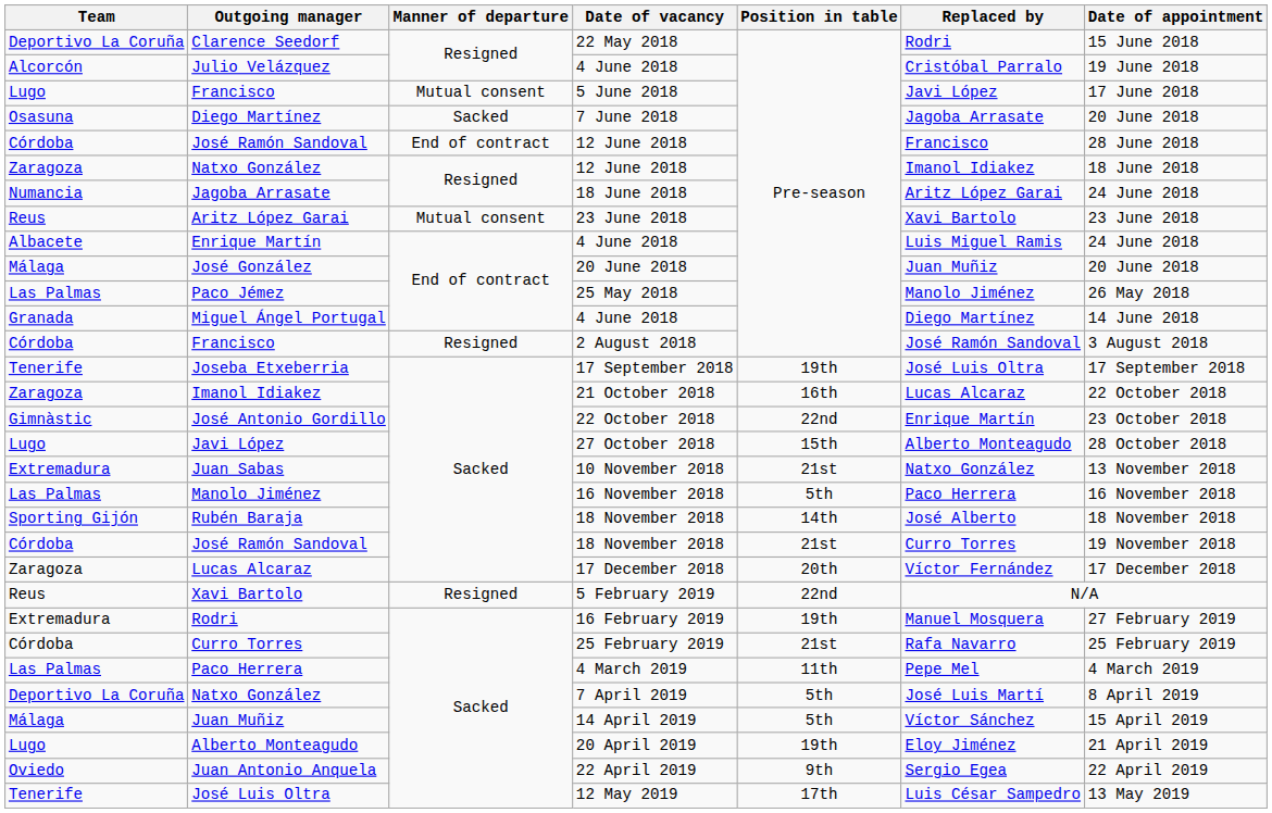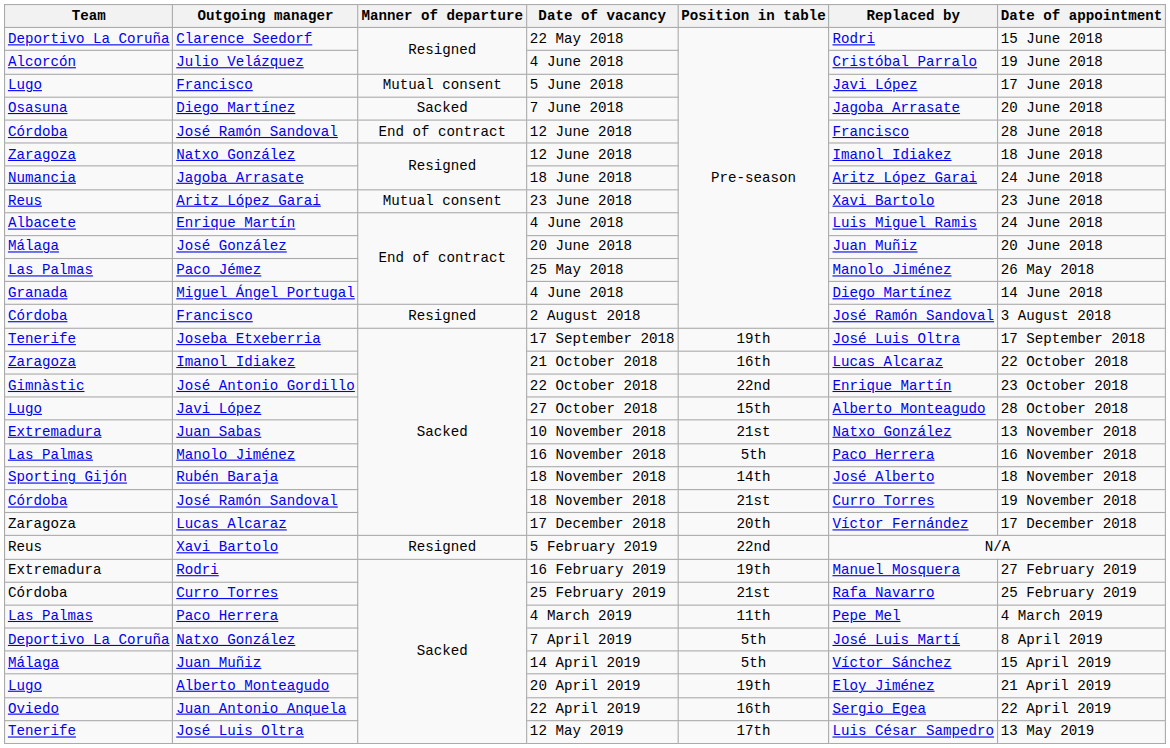 <table class="wikitable sortable">
 <tr>
 <th>Team</th>
 <th>Outgoing manager</th>
 <th>Manner of departure</th>
 <th>Date of vacancy</th>
 <th>Position in table</th>
 <th>Replaced by</th>
 <th>Date of appointment</th>
 </tr>
 <tr>
 <td><a href='#'>Deportivo La Coruña</a></td>
 <td> <a href='#'>Clarence Seedorf</a></td>
 <td rowspan=2 align=center>Resigned</td>
 <td>22 May 2018</td>
 <td align=center rowspan=13>Pre-season</td>
 <td> <a href='#'>Rodri</a></td>
 <td>15 June 2018</td>
 </tr>
 <tr>
 <td><a href='#'>Alcorcón</a></td>
 <td> <a href='#'>Julio Velázquez</a></td>
 <td>4 June 2018</td>
 <td> <a href='#'>Cristóbal Parralo</a></td>
 <td>19 June 2018</td>
 </tr>
 <tr>
 <td><a href='#'>Lugo</a></td>
 <td> <a href='#'>Francisco</a></td>
 <td align=center>Mutual consent</td>
 <td>5 June 2018</td>
 <td> <a href='#'>Javi López</a></td>
 <td>17 June 2018</td>
 </tr>
 <tr>
 <td><a href='#'>Osasuna</a></td>
 <td> <a href='#'>Diego Martínez</a></td>
 <td align=center>Sacked</td>
 <td>7 June 2018</td>
 <td> <a href='#'>Jagoba Arrasate</a></td>
 <td>20 June 2018</td>
 </tr>
 <tr>
 <td><a href='#'>Córdoba</a></td>
 <td> <a href='#'>José Ramón Sandoval</a></td>
 <td align=center>End of contract</td>
 <td>12 June 2018</td>
 <td> <a href='#'>Francisco</a></td>
 <td>28 June 2018</td>
 </tr>
 <tr>
 <td><a href='#'>Zaragoza</a></td>
 <td> <a href='#'>Natxo González</a></td>
 <td rowspan=2 align=center>Resigned</td>
 <td>12 June 2018</td>
 <td> <a href='#'>Imanol Idiakez</a></td>
 <td>18 June 2018</td>
 </tr>
 <tr>
 <td><a href='#'>Numancia</a></td>
 <td> <a href='#'>Jagoba Arrasate</a></td>
 <td>18 June 2018</td>
 <td> <a href='#'>Aritz López Garai</a></td>
 <td>24 June 2018</td>
 </tr>
 <tr>
 <td><a href='#'>Reus</a></td>
 <td> <a href='#'>Aritz López Garai</a></td>
 <td align=center>Mutual consent</td>
 <td>23 June 2018</td>
 <td> <a href='#'>Xavi Bartolo</a></td>
 <td>23 June 2018</td>
 </tr>
 <tr>
 <td><a href='#'>Albacete</a></td>
 <td> <a href='#'>Enrique Martín</a></td>
 <td rowspan=4 align=center>End of contract</td>
 <td>4 June 2018</td>
 <td> <a href='#'>Luis Miguel Ramis</a></td>
 <td>24 June 2018</td>
 </tr>
 <tr>
 <td><a href='#'>Málaga</a></td>
 <td> <a href='#'>José González</a></td>
 <td>20 June 2018</td>
 <td> <a href='#'>Juan Muñiz</a></td>
 <td>20 June 2018</td>
 </tr>
 <tr>
 <td><a href='#'>Las Palmas</a></td>
 <td> <a href='#'>Paco Jémez</a></td>
 <td>25 May 2018</td>
 <td> <a href='#'>Manolo Jiménez</a></td>
 <td>26 May 2018</td>
 </tr>
 <tr>
 <td><a href='#'>Granada</a></td>
 <td> <a href='#'>Miguel Ángel Portugal</a></td>
 <td>4 June 2018</td>
 <td> <a href='#'>Diego Martínez</a></td>
 <td>14 June 2018</td>
 </tr>
 <tr>
 <td><a href='#'>Córdoba</a></td>
 <td> <a href='#'>Francisco</a></td>
 <td align=center>Resigned</td>
 <td>2 August 2018</td>
 <td> <a href='#'>José Ramón Sandoval</a></td>
 <td>3 August 2018</td>
 </tr>
 <tr>
 <td><a href='#'>Tenerife</a></td>
 <td> <a href='#'>Joseba Etxeberria</a></td>
 <td rowspan=9 align=center>Sacked</td>
 <td>17 September 2018</td>
 <td align=center>19th</td>
 <td> <a href='#'>José Luis Oltra</a></td>
 <td>17 September 2018</td>
 </tr>
 <tr>
 <td><a href='#'>Zaragoza</a></td>
 <td> <a href='#'>Imanol Idiakez</a></td>
 <td>21 October 2018</td>
 <td align=center>16th</td>
 <td> <a href='#'>Lucas Alcaraz</a></td>
 <td>22 October 2018</td>
 </tr>
 <tr>
 <td><a href='#'>Gimnàstic</a></td>
 <td> <a href='#'>José Antonio Gordillo</a></td>
 <td>22 October 2018</td>
 <td align=center>22nd</td>
 <td> <a href='#'>Enrique Martín</a></td>
 <td>23 October 2018</td>
 </tr>
 <tr>
 <td><a href='#'>Lugo</a></td>
 <td> <a href='#'>Javi López</a></td>
 <td>27 October 2018</td>
 <td align=center>15th</td>
 <td> <a href='#'>Alberto Monteagudo</a></td>
 <td>28 October 2018</td>
 </tr>
 <tr>
 <td><a href='#'>Extremadura</a></td>
 <td> <a href='#'>Juan Sabas</a></td>
 <td>10 November 2018</td>
 <td align=center>21st</td>
 <td> <a href='#'>Natxo González</a></td>
 <td>13 November 2018</td>
 </tr>
 <tr>
 <td><a href='#'>Las Palmas</a></td>
 <td> <a href='#'>Manolo Jiménez</a></td>
 <td>16 November 2018</td>
 <td align=center>5th</td>
 <td> <a href='#'>Paco Herrera</a></td>
 <td>16 November 2018</td>
 </tr>
 <tr>
 <td><a href='#'>Sporting Gijón</a></td>
 <td> <a href='#'>Rubén Baraja</a></td>
 <td>18 November 2018</td>
 <td align=center>14th</td>
 <td> <a href='#'>José Alberto</a></td>
 <td>18 November 2018</td>
 </tr>
 <tr>
 <td><a href='#'>Córdoba</a></td>
 <td> <a href='#'>José Ramón Sandoval</a></td>
 <td>18 November 2018</td>
 <td align=center>21st</td>
 <td> <a href='#'>Curro Torres</a></td>
 <td>19 November 2018</td>
 </tr>
 <tr>
 <td>Zaragoza</td>
 <td> <a href='#'>Lucas Alcaraz</a></td>
 <td>17 December 2018</td>
 <td align=center>20th</td>
 <td> <a href='#'>Víctor Fernández</a></td>
 <td>17 December 2018</td>
 </tr>
 <tr>
 <td>Reus</td>
 <td> <a href='#'>Xavi Bartolo</a></td>
 <td align=center>Resigned</td>
 <td>5 February 2019</td>
 <td align=center>22nd</td>
 <td colspan=2 align=center>N/A</td>
 </tr>
 <tr>
 <td>Extremadura</td>
 <td> <a href='#'>Rodri</a></td>
 <td rowspan=8 align=center>Sacked</td>
 <td>16 February 2019</td>
 <td align=center>19th</td>
 <td> <a href='#'>Manuel Mosquera</a></td>
 <td>27 February 2019</td>
 </tr>
 <tr>
 <td>Córdoba</td>
 <td> <a href='#'>Curro Torres</a></td>
 <td>25 February 2019</td>
 <td align=center>21st</td>
 <td> <a href='#'>Rafa Navarro</a></td>
 <td>25 February 2019</td>
 </tr>
 <tr>
 <td><a href='#'>Las Palmas</a></td>
 <td> <a href='#'>Paco Herrera</a></td>
 <td>4 March 2019</td>
 <td align=center>11th</td>
 <td> <a href='#'>Pepe Mel</a></td>
 <td>4 March 2019</td>
 </tr>
 <tr>
 <td><a href='#'>Deportivo La Coruña</a></td>
 <td> <a href='#'>Natxo González</a></td>
 <td>7 April 2019</td>
 <td align=center>5th</td>
 <td> <a href='#'>José Luis Martí</a></td>
 <td>8 April 2019</td>
 </tr>
 <tr>
 <td><a href='#'>Málaga</a></td>
 <td> <a href='#'>Juan Muñiz</a></td>
 <td>14 April 2019</td>
 <td align=center>5th</td>
 <td> <a href='#'>Víctor Sánchez</a></td>
 <td>15 April 2019</td>
 </tr>
 <tr>
 <td><a href='#'>Lugo</a></td>
 <td> <a href='#'>Alberto Monteagudo</a></td>
 <td>20 April 2019</td>
 <td align=center>19th</td>
 <td> <a href='#'>Eloy Jiménez</a></td>
 <td>21 April 2019</td>
 </tr>
 <tr>
 <td><a href='#'>Oviedo</a></td>
 <td> <a href='#'>Juan Antonio Anquela</a></td>
 <td>22 April 2019</td>
-<td align=center>9th</td>
+<td align=center>16th</td>
 <td> <a href='#'>Sergio Egea</a></td>
 <td>22 April 2019</td>
 </tr>
 <tr>
 <td><a href='#'>Tenerife</a></td>
 <td> <a href='#'>José Luis Oltra</a></td>
 <td>12 May 2019</td>
 <td align=center>17th</td>
 <td> <a href='#'>Luis César Sampedro</a></td>
 <td>13 May 2019</td>
 </tr>
 </table>
